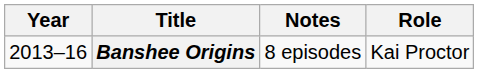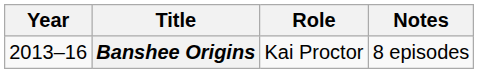 <table class="wikitable plainrowheaders sortable">
 <tr>
 <th scope="col">Year</th>
 <th scope="col">Title</th>
+<th scope="col">Role</th>
 <th scope="col" class="unsortable">Notes</th>
-<th scope="col">Role</th>
 </tr>
 <tr>
 <td>2013–16</td>
 <th scope="row"><em>Banshee Origins</em></th>
+<td>Kai Proctor</td>
 <td>8 episodes</td>
-<td>Kai Proctor</td>
 </tr>
 </table>
